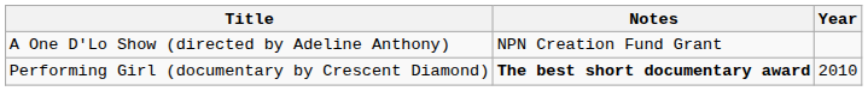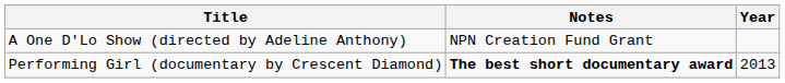 <table class="wikitable">
 <tr>
 <th>Title</th>
 <th>Notes</th>
 <th>Year</th>
 </tr>
 <tr>
 <td>A One D'Lo Show (directed by Adeline Anthony)</td>
 <td>NPN Creation Fund Grant</td>
 <td></td>
 </tr>
 <tr>
 <td>Performing Girl (documentary by Crescent Diamond)</td>
 <td><strong>The best short documentary award</strong></td>
-<td>2010</td>
+<td>2013</td>
 </tr>
 </table>
